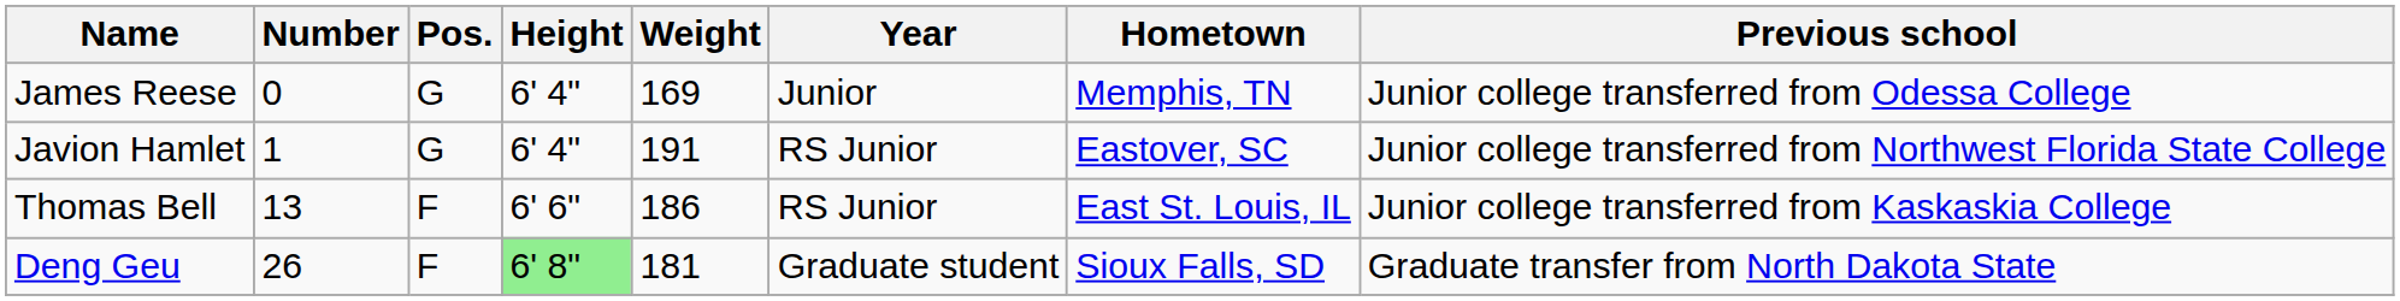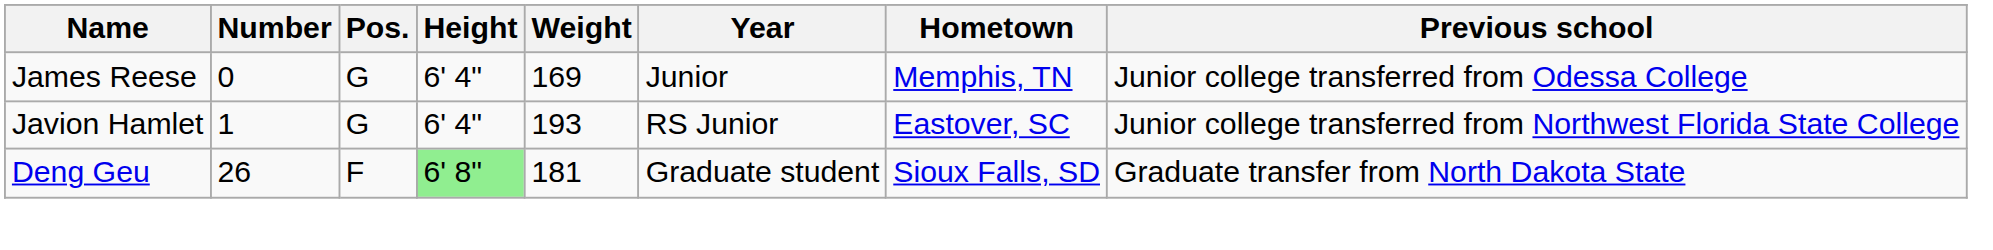 <table class="wikitable sortable" border="1">
 <tr>
 <th>Name</th>
 <th>Number</th>
 <th>Pos.</th>
 <th>Height</th>
 <th>Weight</th>
 <th>Year</th>
 <th>Hometown</th>
 <th class="unsortable">Previous school</th>
 </tr>
 <tr>
 <td>James Reese</td>
 <td>0</td>
 <td>G</td>
 <td>6' 4"</td>
 <td>169</td>
 <td>Junior</td>
 <td><a href='#'>Memphis, TN</a></td>
 <td>Junior college transferred from <a href='#'>Odessa College</a></td>
 </tr>
 <tr>
 <td>Javion Hamlet</td>
 <td>1</td>
 <td>G</td>
 <td>6' 4"</td>
-<td>191</td>
+<td>193</td>
 <td>RS Junior</td>
 <td><a href='#'>Eastover, SC</a></td>
 <td>Junior college transferred from <a href='#'>Northwest Florida State College</a></td>
-</tr>
-<tr>
-<td>Thomas Bell</td>
-<td>13</td>
-<td>F</td>
-<td>6' 6"</td>
-<td>186</td>
-<td>RS Junior</td>
-<td><a href='#'>East St. Louis, IL</a></td>
-<td>Junior college transferred from <a href='#'>Kaskaskia College</a></td>
 </tr>
 <tr>
 <td><a href='#'>Deng Geu</a></td>
 <td>26</td>
 <td>F</td>
 <td style="background: lightgreen;">6' 8"</td>
 <td>181</td>
 <td>Graduate student</td>
 <td><a href='#'>Sioux Falls, SD</a></td>
 <td>Graduate transfer from <a href='#'>North Dakota State</a></td>
 </tr>
 </table>
